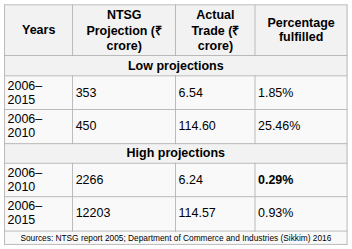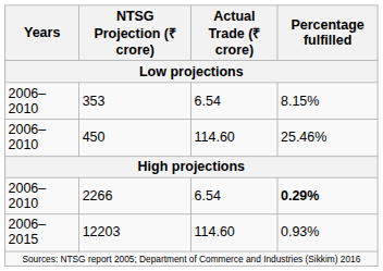 <table class="wikitable" width="440px" style="float:right;">
 <tr>
 <th scope="col" style="width: 80px;">Years</th>
 <th>NTSG Projection (₹ crore)</th>
 <th>Actual Trade (₹ crore)</th>
 <th>Percentage fulfilled</th>
 </tr>
 <tr>
 <th colspan="4">Low projections</th>
 </tr>
 <tr>
-<td>2006–2015</td>
+<td>2006–2010</td>
 <td>353</td>
 <td>6.54</td>
-<td>1.85%</td>
+<td>8.15%</td>
 </tr>
 <tr>
 <td>2006–2010</td>
 <td>450</td>
 <td>114.60</td>
 <td>25.46%</td>
 </tr>
 <tr>
 <th colspan="4">High projections</th>
 </tr>
 <tr>
 <td>2006–2010</td>
 <td>2266</td>
-<td>6.24</td>
+<td>6.54</td>
 <td><strong>0.29%</strong></td>
 </tr>
 <tr>
 <td>2006–2015</td>
 <td>12203</td>
-<td>114.57</td>
+<td>114.60</td>
 <td>0.93%</td>
 </tr>
 <tr>
 <td colspan="4" style="text-align: center; font-size: 8pt">Sources: NTSG report 2005; Department of Commerce and Industries (Sikkim) 2016</td>
 </tr>
 </table>
